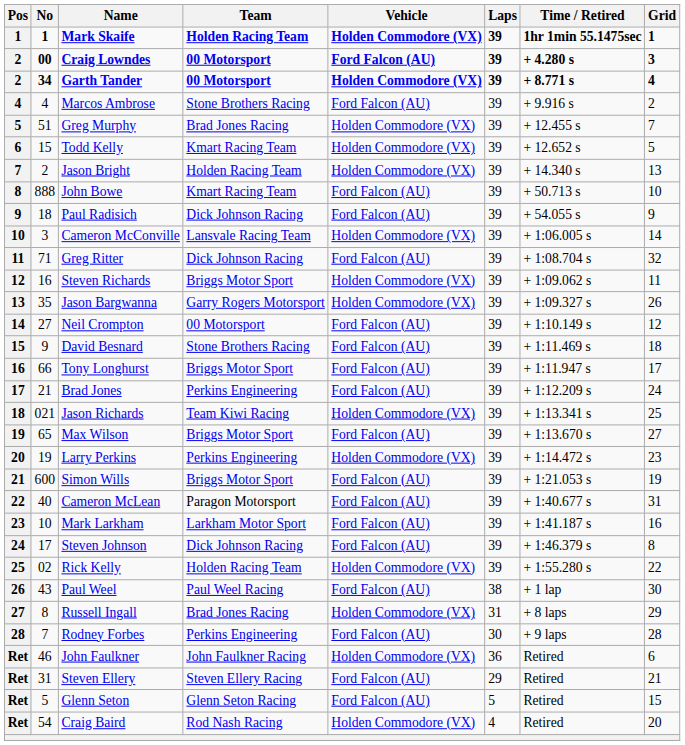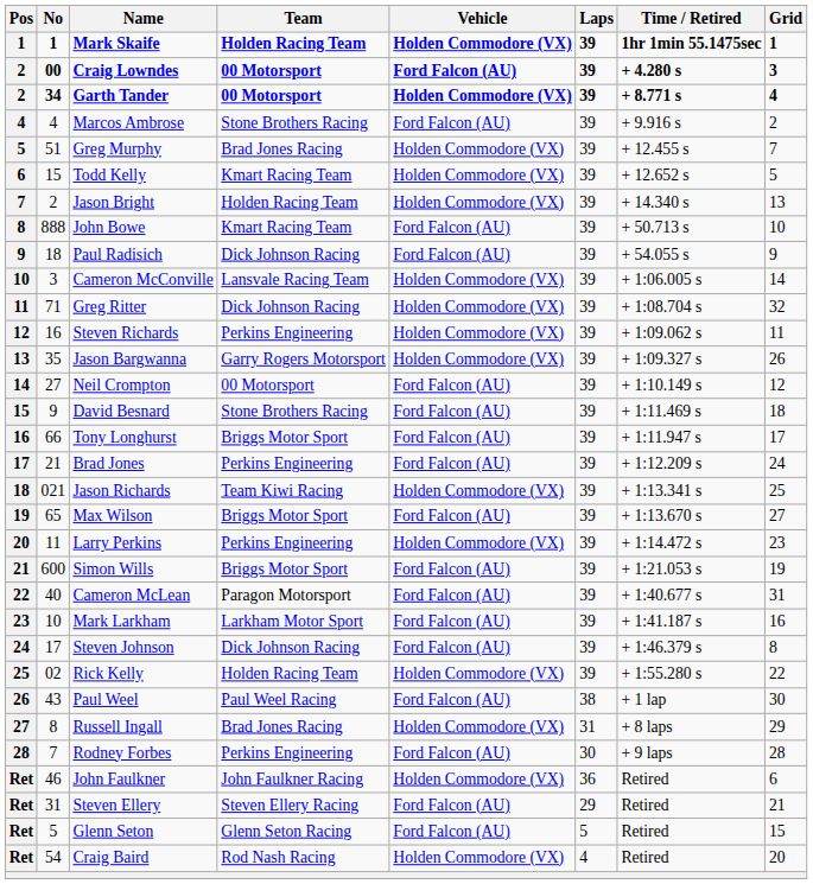 <table class="wikitable" style="font-size: 87%;">
 <tr>
 <th>Pos</th>
 <th>No</th>
 <th>Name</th>
 <th>Team</th>
 <th>Vehicle</th>
 <th>Laps</th>
 <th>Time / Retired</th>
 <th>Grid</th>
 </tr>
 <tr>
 <th>1</th>
 <td align=center><strong>1</strong></td>
 <td> <strong><a href='#'>Mark Skaife</a></strong></td>
 <td><strong><a href='#'>Holden Racing Team</a></strong></td>
 <td><strong><a href='#'>Holden Commodore (VX)</a></strong></td>
 <td><strong>39</strong></td>
 <td><strong>1hr 1min 55.1475sec</strong></td>
 <td><strong>1</strong></td>
 </tr>
 <tr>
 <th>2</th>
 <td align=center><strong>00</strong></td>
 <td> <strong><a href='#'>Craig Lowndes</a></strong></td>
 <td><strong><a href='#'>00 Motorsport</a></strong></td>
 <td><strong><a href='#'>Ford Falcon (AU)</a></strong></td>
 <td><strong>39</strong></td>
 <td><strong>+ 4.280 s</strong></td>
 <td><strong>3</strong></td>
 </tr>
 <tr>
 <th>2</th>
 <td align=center><strong>34</strong></td>
 <td> <strong><a href='#'>Garth Tander</a></strong></td>
 <td><strong><a href='#'>00 Motorsport</a></strong></td>
 <td><strong><a href='#'>Holden Commodore (VX)</a></strong></td>
 <td><strong>39</strong></td>
 <td><strong>+ 8.771 s</strong></td>
 <td><strong>4</strong></td>
 </tr>
 <tr>
 <th>4</th>
 <td align=center>4</td>
 <td> <a href='#'>Marcos Ambrose</a></td>
 <td><a href='#'>Stone Brothers Racing</a></td>
 <td><a href='#'>Ford Falcon (AU)</a></td>
 <td>39</td>
 <td>+ 9.916 s</td>
 <td>2</td>
 </tr>
 <tr>
 <th>5</th>
 <td align=center>51</td>
 <td> <a href='#'>Greg Murphy</a></td>
 <td><a href='#'>Brad Jones Racing</a></td>
 <td><a href='#'>Holden Commodore (VX)</a></td>
 <td>39</td>
 <td>+ 12.455 s</td>
 <td>7</td>
 </tr>
 <tr>
 <th>6</th>
 <td align=center>15</td>
 <td> <a href='#'>Todd Kelly</a></td>
 <td><a href='#'>Kmart Racing Team</a></td>
 <td><a href='#'>Holden Commodore (VX)</a></td>
 <td>39</td>
 <td>+ 12.652 s</td>
 <td>5</td>
 </tr>
 <tr>
 <th>7</th>
 <td align=center>2</td>
 <td> <a href='#'>Jason Bright</a></td>
 <td><a href='#'>Holden Racing Team</a></td>
 <td><a href='#'>Holden Commodore (VX)</a></td>
 <td>39</td>
 <td>+ 14.340 s</td>
 <td>13</td>
 </tr>
 <tr>
 <th>8</th>
 <td align=center>888</td>
 <td> <a href='#'>John Bowe</a></td>
 <td><a href='#'>Kmart Racing Team</a></td>
 <td><a href='#'>Ford Falcon (AU)</a></td>
 <td>39</td>
 <td>+ 50.713 s</td>
 <td>10</td>
 </tr>
 <tr>
 <th>9</th>
 <td align=center>18</td>
 <td> <a href='#'>Paul Radisich</a></td>
 <td><a href='#'>Dick Johnson Racing</a></td>
 <td><a href='#'>Ford Falcon (AU)</a></td>
 <td>39</td>
 <td>+ 54.055 s</td>
 <td>9</td>
 </tr>
 <tr>
 <th>10</th>
 <td align=center>3</td>
 <td> <a href='#'>Cameron McConville</a></td>
 <td><a href='#'>Lansvale Racing Team</a></td>
 <td><a href='#'>Holden Commodore (VX)</a></td>
 <td>39</td>
 <td>+ 1:06.005 s</td>
 <td>14</td>
 </tr>
 <tr>
 <th>11</th>
 <td align=center>71</td>
 <td> <a href='#'>Greg Ritter</a></td>
 <td><a href='#'>Dick Johnson Racing</a></td>
-<td><a href='#'>Ford Falcon (AU)</a></td>
+<td><a href='#'>Holden Commodore (VX)</a></td>
 <td>39</td>
 <td>+ 1:08.704 s</td>
 <td>32</td>
 </tr>
 <tr>
 <th>12</th>
 <td align=center>16</td>
 <td> <a href='#'>Steven Richards</a></td>
-<td><a href='#'>Briggs Motor Sport</a></td>
+<td><a href='#'>Perkins Engineering</a></td>
 <td><a href='#'>Holden Commodore (VX)</a></td>
 <td>39</td>
 <td>+ 1:09.062 s</td>
 <td>11</td>
 </tr>
 <tr>
 <th>13</th>
 <td align=center>35</td>
 <td> <a href='#'>Jason Bargwanna</a></td>
 <td><a href='#'>Garry Rogers Motorsport</a></td>
 <td><a href='#'>Holden Commodore (VX)</a></td>
 <td>39</td>
 <td>+ 1:09.327 s</td>
 <td>26</td>
 </tr>
 <tr>
 <th>14</th>
 <td align=center>27</td>
 <td> <a href='#'>Neil Crompton</a></td>
 <td><a href='#'>00 Motorsport</a></td>
 <td><a href='#'>Ford Falcon (AU)</a></td>
 <td>39</td>
 <td>+ 1:10.149 s</td>
 <td>12</td>
 </tr>
 <tr>
 <th>15</th>
 <td align=center>9</td>
 <td> <a href='#'>David Besnard</a></td>
 <td><a href='#'>Stone Brothers Racing</a></td>
 <td><a href='#'>Ford Falcon (AU)</a></td>
 <td>39</td>
 <td>+ 1:11.469 s</td>
 <td>18</td>
 </tr>
 <tr>
 <th>16</th>
 <td align=center>66</td>
 <td> <a href='#'>Tony Longhurst</a></td>
 <td><a href='#'>Briggs Motor Sport</a></td>
 <td><a href='#'>Ford Falcon (AU)</a></td>
 <td>39</td>
 <td>+ 1:11.947 s</td>
 <td>17</td>
 </tr>
 <tr>
 <th>17</th>
 <td align=center>21</td>
 <td> <a href='#'>Brad Jones</a></td>
 <td><a href='#'>Perkins Engineering</a></td>
 <td><a href='#'>Ford Falcon (AU)</a></td>
 <td>39</td>
 <td>+ 1:12.209 s</td>
 <td>24</td>
 </tr>
 <tr>
 <th>18</th>
 <td align=center>021</td>
 <td> <a href='#'>Jason Richards</a></td>
 <td><a href='#'>Team Kiwi Racing</a></td>
 <td><a href='#'>Holden Commodore (VX)</a></td>
 <td>39</td>
 <td>+ 1:13.341 s</td>
 <td>25</td>
 </tr>
 <tr>
 <th>19</th>
 <td align=center>65</td>
 <td> <a href='#'>Max Wilson</a></td>
 <td><a href='#'>Briggs Motor Sport</a></td>
 <td><a href='#'>Ford Falcon (AU)</a></td>
 <td>39</td>
 <td>+ 1:13.670 s</td>
 <td>27</td>
 </tr>
 <tr>
 <th>20</th>
-<td align=center>19</td>
+<td align=center>11</td>
 <td> <a href='#'>Larry Perkins</a></td>
 <td><a href='#'>Perkins Engineering</a></td>
 <td><a href='#'>Holden Commodore (VX)</a></td>
 <td>39</td>
 <td>+ 1:14.472 s</td>
 <td>23</td>
 </tr>
 <tr>
 <th>21</th>
 <td align=center>600</td>
 <td> <a href='#'>Simon Wills</a></td>
 <td><a href='#'>Briggs Motor Sport</a></td>
 <td><a href='#'>Ford Falcon (AU)</a></td>
 <td>39</td>
 <td>+ 1:21.053 s</td>
 <td>19</td>
 </tr>
 <tr>
 <th>22</th>
 <td align=center>40</td>
 <td> <a href='#'>Cameron McLean</a></td>
 <td>Paragon Motorsport</td>
 <td><a href='#'>Ford Falcon (AU)</a></td>
 <td>39</td>
 <td>+ 1:40.677 s</td>
 <td>31</td>
 </tr>
 <tr>
 <th>23</th>
 <td align=center>10</td>
 <td> <a href='#'>Mark Larkham</a></td>
 <td><a href='#'>Larkham Motor Sport</a></td>
 <td><a href='#'>Ford Falcon (AU)</a></td>
 <td>39</td>
 <td>+ 1:41.187 s</td>
 <td>16</td>
 </tr>
 <tr>
 <th>24</th>
 <td align=center>17</td>
 <td> <a href='#'>Steven Johnson</a></td>
 <td><a href='#'>Dick Johnson Racing</a></td>
 <td><a href='#'>Ford Falcon (AU)</a></td>
 <td>39</td>
 <td>+ 1:46.379 s</td>
 <td>8</td>
 </tr>
 <tr>
 <th>25</th>
 <td align=center>02</td>
 <td> <a href='#'>Rick Kelly</a></td>
 <td><a href='#'>Holden Racing Team</a></td>
 <td><a href='#'>Holden Commodore (VX)</a></td>
 <td>39</td>
 <td>+ 1:55.280 s</td>
 <td>22</td>
 </tr>
 <tr>
 <th>26</th>
 <td align=center>43</td>
 <td> <a href='#'>Paul Weel</a></td>
 <td><a href='#'>Paul Weel Racing</a></td>
 <td><a href='#'>Ford Falcon (AU)</a></td>
 <td>38</td>
 <td>+ 1 lap</td>
 <td>30</td>
 </tr>
 <tr>
 <th>27</th>
 <td align=center>8</td>
 <td> <a href='#'>Russell Ingall</a></td>
 <td><a href='#'>Brad Jones Racing</a></td>
 <td><a href='#'>Holden Commodore (VX)</a></td>
 <td>31</td>
 <td>+ 8 laps</td>
 <td>29</td>
 </tr>
 <tr>
 <th>28</th>
 <td align=center>7</td>
 <td> <a href='#'>Rodney Forbes</a></td>
 <td><a href='#'>Perkins Engineering</a></td>
 <td><a href='#'>Ford Falcon (AU)</a></td>
 <td>30</td>
 <td>+ 9 laps</td>
 <td>28</td>
 </tr>
 <tr>
 <th>Ret</th>
 <td align=center>46</td>
 <td> <a href='#'>John Faulkner</a></td>
 <td><a href='#'>John Faulkner Racing</a></td>
 <td><a href='#'>Holden Commodore (VX)</a></td>
 <td>36</td>
 <td>Retired</td>
 <td>6</td>
 </tr>
 <tr>
 <th>Ret</th>
 <td align=center>31</td>
 <td> <a href='#'>Steven Ellery</a></td>
 <td><a href='#'>Steven Ellery Racing</a></td>
 <td><a href='#'>Ford Falcon (AU)</a></td>
 <td>29</td>
 <td>Retired</td>
 <td>21</td>
 </tr>
 <tr>
 <th>Ret</th>
 <td align=center>5</td>
 <td> <a href='#'>Glenn Seton</a></td>
 <td><a href='#'>Glenn Seton Racing</a></td>
 <td><a href='#'>Ford Falcon (AU)</a></td>
 <td>5</td>
 <td>Retired</td>
 <td>15</td>
 </tr>
 <tr>
 <th>Ret</th>
 <td align=center>54</td>
 <td> <a href='#'>Craig Baird</a></td>
 <td><a href='#'>Rod Nash Racing</a></td>
 <td><a href='#'>Holden Commodore (VX)</a></td>
 <td>4</td>
 <td>Retired</td>
 <td>20</td>
 </tr>
 <tr>
 <th colspan=8></th>
 </tr>
 <tr>
 </tr>
 </table>
